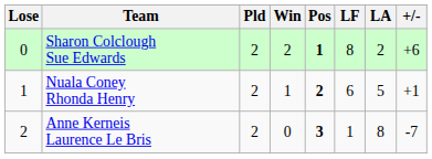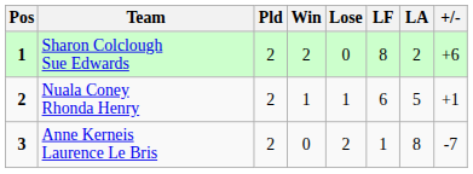 <table class="wikitable" style="font-size: 100%">
 <tr>
-<th width=25>Lose</th>
+<th width=20>Pos</th>
 <th width=200>Team</th>
 <th width=25>Pld</th>
 <th width=25>Win</th>
-<th width=20>Pos</th>
+<th width=25>Lose</th>
 <th width=25>LF</th>
 <th width=25>LA</th>
 <th width=25>+/-</th>
 </tr>
 <tr align=center style="background: #ccffcc;">
-<td>0</td>
+<td><strong>1</strong></td>
 <td align="left"> <a href='#'>Sharon Colclough</a><br> <a href='#'>Sue Edwards</a></td>
 <td>2</td>
 <td>2</td>
-<td><strong>1</strong></td>
+<td>0</td>
 <td>8</td>
 <td>2</td>
 <td>+6</td>
 </tr>
 <tr align=center>
-<td>1</td>
+<td><strong>2</strong></td>
 <td align="left"> <a href='#'>Nuala Coney</a><br> <a href='#'>Rhonda Henry</a></td>
 <td>2</td>
 <td>1</td>
-<td><strong>2</strong></td>
+<td>1</td>
 <td>6</td>
 <td>5</td>
 <td>+1</td>
 </tr>
 <tr align=center>
-<td>2</td>
+<td><strong>3</strong></td>
 <td align="left"> <a href='#'>Anne Kerneis</a><br> <a href='#'>Laurence Le Bris</a></td>
 <td>2</td>
 <td>0</td>
-<td><strong>3</strong></td>
+<td>2</td>
 <td>1</td>
 <td>8</td>
 <td>-7</td>
 </tr>
 </table>
